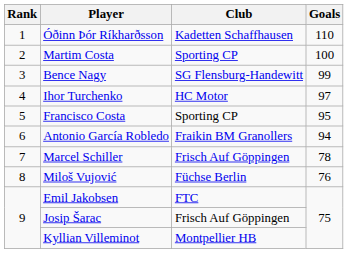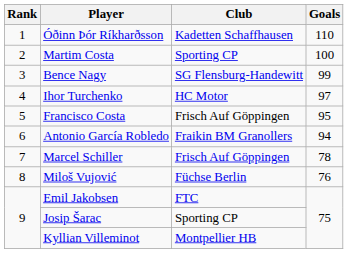 <table class="wikitable sortable" style="text-align:center">
 <tr>
 <th>Rank</th>
 <th>Player</th>
 <th>Club</th>
 <th>Goals</th>
 </tr>
 <tr>
 <td>1</td>
 <td align="left"> <a href='#'>Óðinn Þór Ríkharðsson</a></td>
 <td align="left"> <a href='#'>Kadetten Schaffhausen</a></td>
 <td>110</td>
 </tr>
 <tr>
 <td>2</td>
 <td align="left"> <a href='#'>Martim Costa</a></td>
 <td align="left"> <a href='#'>Sporting CP</a></td>
 <td>100</td>
 </tr>
 <tr>
 <td>3</td>
 <td align="left"> <a href='#'>Bence Nagy</a></td>
 <td align="left"> <a href='#'>SG Flensburg-Handewitt</a></td>
 <td>99</td>
 </tr>
 <tr>
 <td>4</td>
 <td align="left"> <a href='#'>Ihor Turchenko</a></td>
 <td align="left"> <a href='#'>HC Motor</a></td>
 <td>97</td>
 </tr>
 <tr>
 <td>5</td>
 <td align="left"> <a href='#'>Francisco Costa</a></td>
-<td align="left"> Sporting CP</td>
+<td align="left"> Frisch Auf Göppingen</td>
 <td>95</td>
 </tr>
 <tr>
 <td>6</td>
 <td align="left"> <a href='#'>Antonio García Robledo</a></td>
 <td align="left"> <a href='#'>Fraikin BM Granollers</a></td>
 <td>94</td>
 </tr>
 <tr>
 <td>7</td>
 <td align="left"> <a href='#'>Marcel Schiller</a></td>
 <td align="left"> <a href='#'>Frisch Auf Göppingen</a></td>
 <td>78</td>
 </tr>
 <tr>
 <td>8</td>
 <td align="left"> <a href='#'>Miloš Vujović</a></td>
 <td align="left"> <a href='#'>Füchse Berlin</a></td>
 <td>76</td>
 </tr>
 <tr>
 <td rowspan=3>9</td>
 <td align="left"> <a href='#'>Emil Jakobsen</a></td>
 <td align="left"> <a href='#'>FTC</a></td>
 <td rowspan=3>75</td>
 </tr>
 <tr>
 <td align="left"> <a href='#'>Josip Šarac</a></td>
-<td align="left"> Frisch Auf Göppingen</td>
+<td align="left"> Sporting CP</td>
 </tr>
 <tr>
 <td align="left"> <a href='#'>Kyllian Villeminot</a></td>
 <td align="left"> <a href='#'>Montpellier HB</a></td>
 </tr>
 </table>
